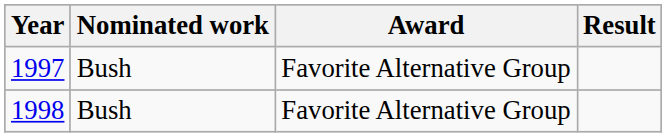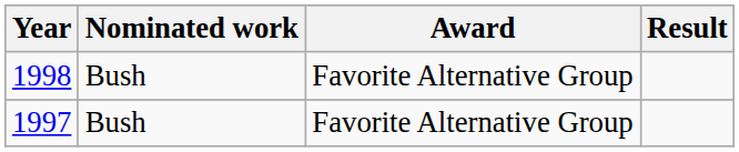 <table class="wikitable">
 <tr>
 <th>Year</th>
 <th>Nominated work</th>
 <th>Award</th>
 <th>Result</th>
 </tr>
 <tr>
+<td align=center><a href='#'>1998</a></td>
+<td>Bush</td>
+<td>Favorite Alternative Group</td>
+<td></td>
+</tr>
+<tr>
 <td align=center><a href='#'>1997</a></td>
 <td>Bush</td>
 <td>Favorite Alternative Group</td>
 <td></td>
 </tr>
-<tr>
-<td align=center><a href='#'>1998</a></td>
-<td>Bush</td>
-<td>Favorite Alternative Group</td>
-<td></td>
-</tr>
 </table>
